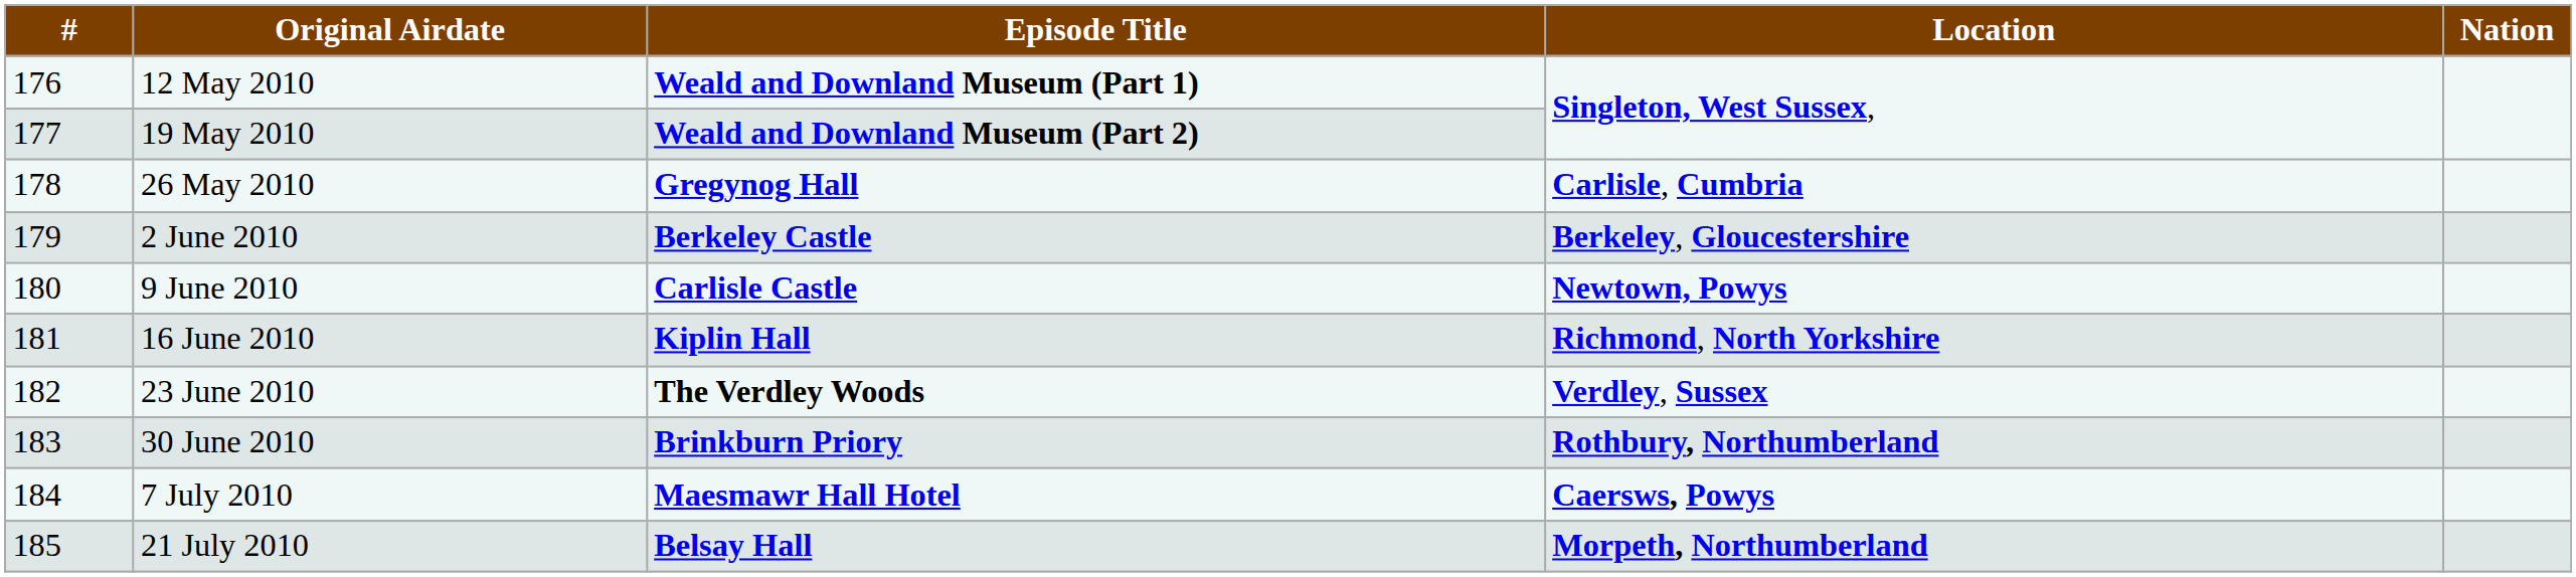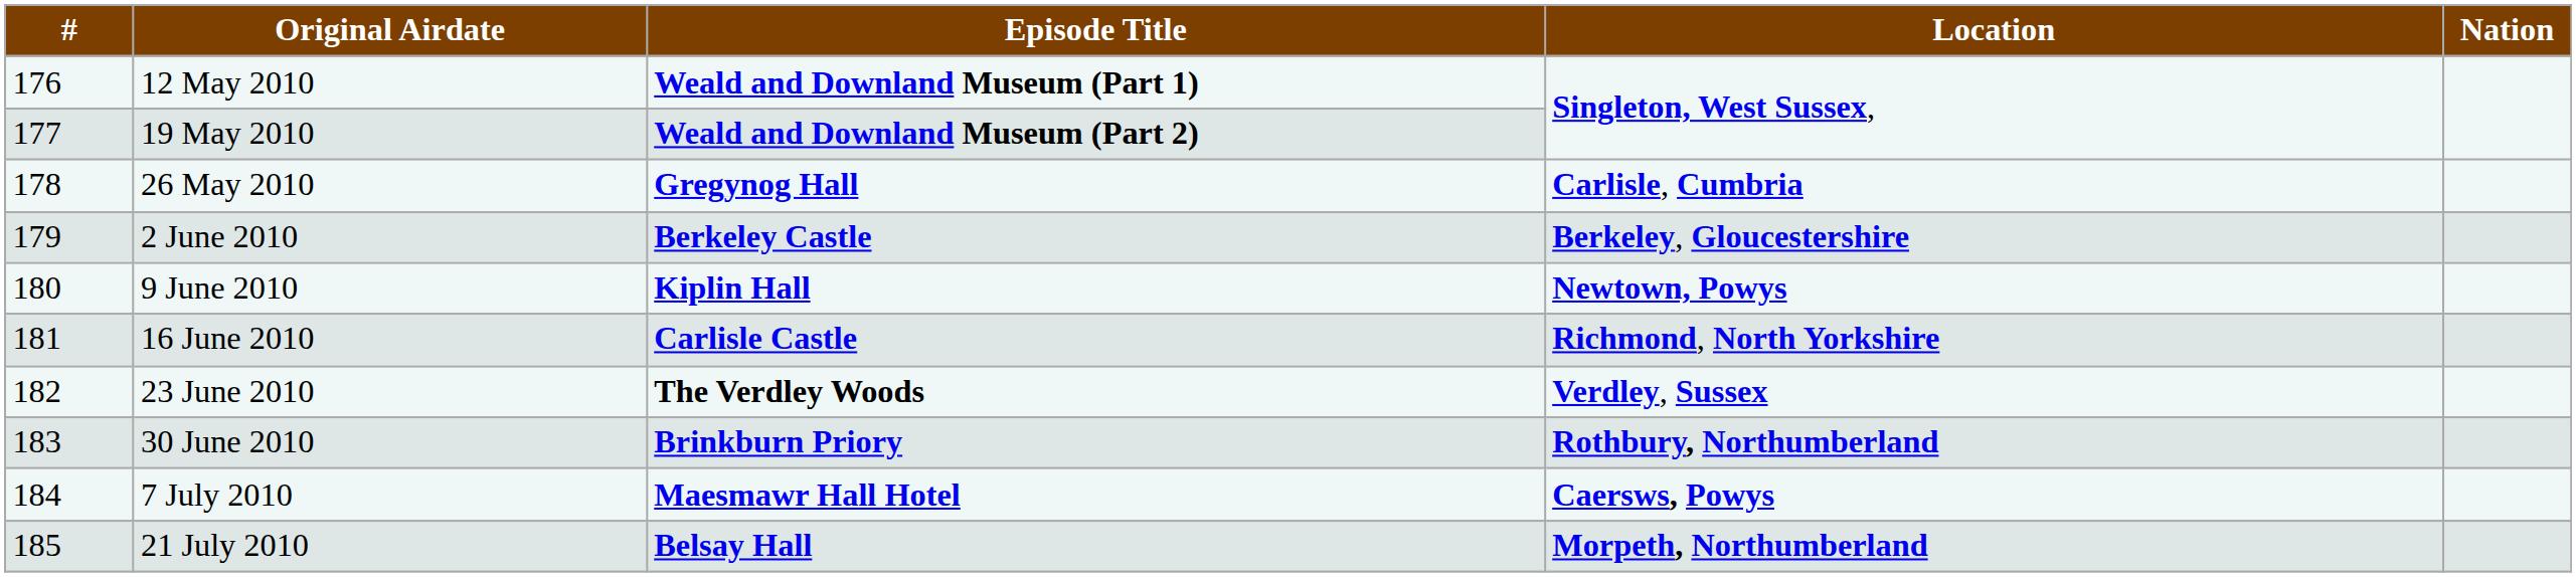 <table class="wikitable" id="series_list" style="margin: auto; width: 100%">
 <tr style="background:#7D3F00; color:white;">
 <th style="width:5%; background:#7D3F00;"><strong>#</strong></th>
 <th style="width:20%; background:#7D3F00;"><strong> Original Airdate</strong></th>
 <th style="width:35%; background:#7D3F00;"><strong>Episode Title</strong></th>
 <th style="width:35%; background:#7D3F00;"><strong>Location</strong></th>
 <th style="width:35%; background:#7D3F00;"><strong>Nation</strong></th>
 </tr>
 <tr style="background:#eff8f7;">
 <td>176</td>
 <td>12 May 2010</td>
 <td><strong><a href='#'>Weald and Downland</a> Museum (Part 1)</strong></td>
 <td rowspan="2"><strong><a href='#'>Singleton, West Sussex</a></strong>,</td>
 <td rowspan="2"></td>
 </tr>
 <tr style="background:#dee7e6;">
 <td>177</td>
 <td>19 May 2010</td>
 <td><strong><a href='#'>Weald and Downland</a> Museum (Part 2)</strong></td>
 </tr>
 <tr style="background:#eff8f7;">
 <td>178</td>
 <td>26 May 2010</td>
 <td><strong><a href='#'>Gregynog Hall</a></strong></td>
 <td><strong><a href='#'>Carlisle</a></strong>, <strong><a href='#'>Cumbria</a></strong></td>
 <td></td>
 </tr>
 <tr style="background:#dee7e6;">
 <td>179</td>
 <td>2 June 2010</td>
 <td><strong><a href='#'>Berkeley Castle</a></strong></td>
 <td><strong><a href='#'>Berkeley</a></strong>, <strong><a href='#'>Gloucestershire</a></strong></td>
 <td></td>
 </tr>
 <tr style="background:#eff8f7;">
 <td>180</td>
 <td>9 June 2010</td>
-<td><strong><a href='#'>Carlisle Castle</a></strong></td>
+<td><strong><a href='#'>Kiplin Hall</a></strong></td>
 <td><strong><a href='#'>Newtown, Powys</a></strong></td>
 <td></td>
 </tr>
 <tr style="background:#dee7e6;">
 <td>181</td>
 <td>16 June 2010</td>
-<td><strong><a href='#'>Kiplin Hall</a></strong></td>
+<td><strong><a href='#'>Carlisle Castle</a></strong></td>
 <td><strong><a href='#'>Richmond</a></strong>, <strong><a href='#'>North Yorkshire</a></strong></td>
 <td></td>
 </tr>
 <tr style="background:#eff8f7;">
 <td>182</td>
 <td>23 June 2010</td>
 <td><strong>The Verdley Woods</strong></td>
 <td><strong><a href='#'>Verdley</a></strong>, <strong><a href='#'>Sussex</a></strong></td>
 <td></td>
 </tr>
 <tr style="background:#dee7e6;">
 <td>183</td>
 <td>30 June 2010</td>
 <td><strong><a href='#'>Brinkburn Priory</a></strong></td>
 <td><strong><a href='#'>Rothbury</a>, <a href='#'>Northumberland</a></strong></td>
 <td></td>
 </tr>
 <tr style="background:#eff8f7;">
 <td>184</td>
 <td>7 July 2010</td>
 <td><strong><a href='#'>Maesmawr Hall Hotel</a></strong></td>
 <td><strong><a href='#'>Caersws</a>, <a href='#'>Powys</a></strong></td>
 <td></td>
 </tr>
 <tr style="background:#dee7e6;">
 <td>185</td>
 <td>21 July 2010</td>
 <td><strong><a href='#'>Belsay Hall</a></strong></td>
 <td><strong><a href='#'>Morpeth</a>, <a href='#'>Northumberland</a></strong></td>
 <td></td>
 </tr>
 </table>
